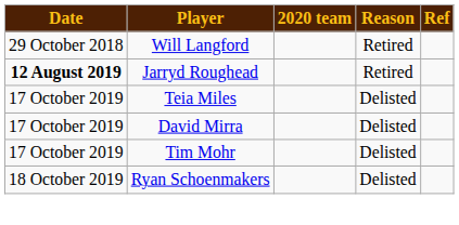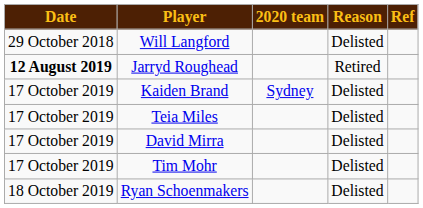 <table class="wikitable" style="text-align:center">
 <tr>
 <th style="background:#4D2004; color:#FBBF15">Date</th>
 <th style="background:#4D2004; color:#FBBF15">Player</th>
 <th style="background:#4D2004; color:#FBBF15">2020 team</th>
 <th style="background:#4D2004; color:#FBBF15">Reason</th>
 <th style="background:#4D2004; color:#FBBF15">Ref</th>
 </tr>
 <tr>
 <td>29 October 2018</td>
 <td><a href='#'>Will Langford</a></td>
 <td></td>
-<td>Retired</td>
+<td>Delisted</td>
 <td></td>
 </tr>
 <tr>
 <td><strong>12 August 2019</strong></td>
 <td><a href='#'>Jarryd Roughead</a></td>
 <td></td>
 <td>Retired</td>
+<td></td>
+</tr>
+<tr>
+<td>17 October 2019</td>
+<td><a href='#'>Kaiden Brand</a></td>
+<td><a href='#'>Sydney</a></td>
+<td>Delisted</td>
 <td></td>
 </tr>
 <tr>
 <td>17 October 2019</td>
 <td><a href='#'>Teia Miles</a></td>
 <td></td>
 <td>Delisted</td>
 <td></td>
 </tr>
 <tr>
 <td>17 October 2019</td>
 <td><a href='#'>David Mirra</a></td>
 <td></td>
 <td>Delisted</td>
 <td></td>
 </tr>
 <tr>
 <td>17 October 2019</td>
 <td><a href='#'>Tim Mohr</a></td>
 <td></td>
 <td>Delisted</td>
 <td></td>
 </tr>
 <tr>
 <td>18 October 2019</td>
 <td><a href='#'>Ryan Schoenmakers</a></td>
 <td></td>
 <td>Delisted</td>
 <td></td>
 </tr>
 </table>
